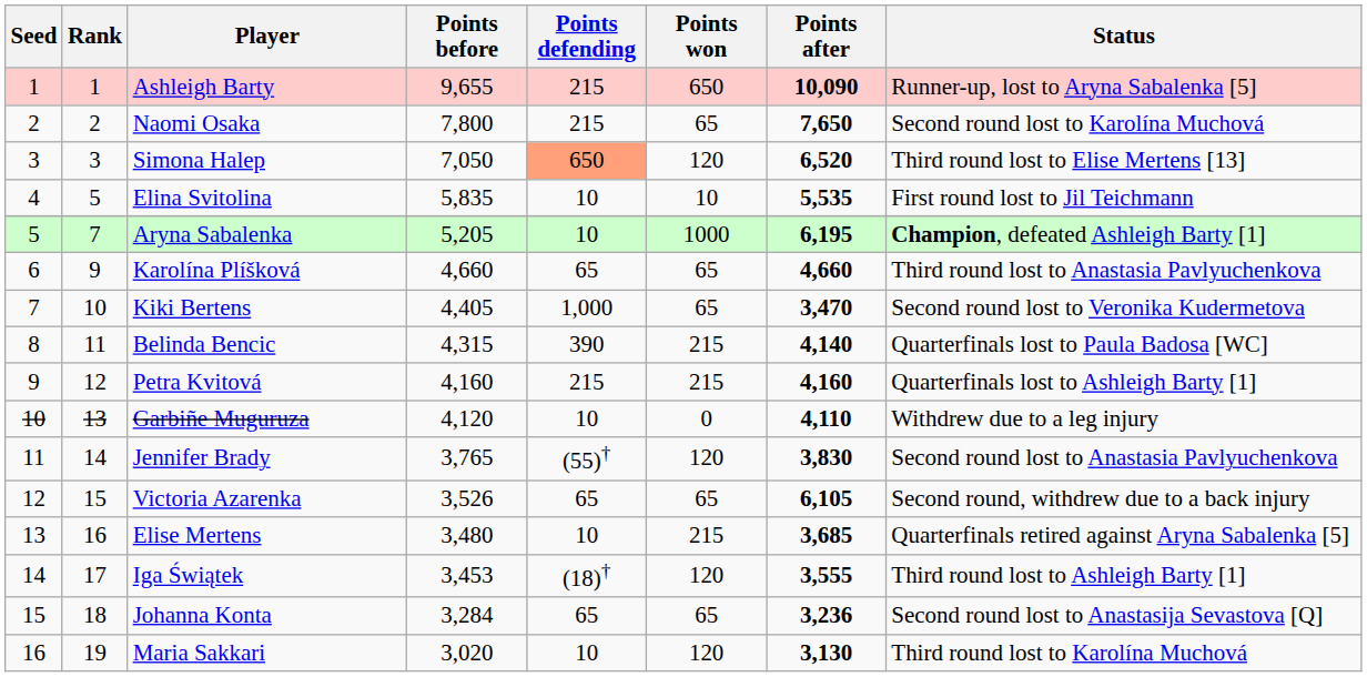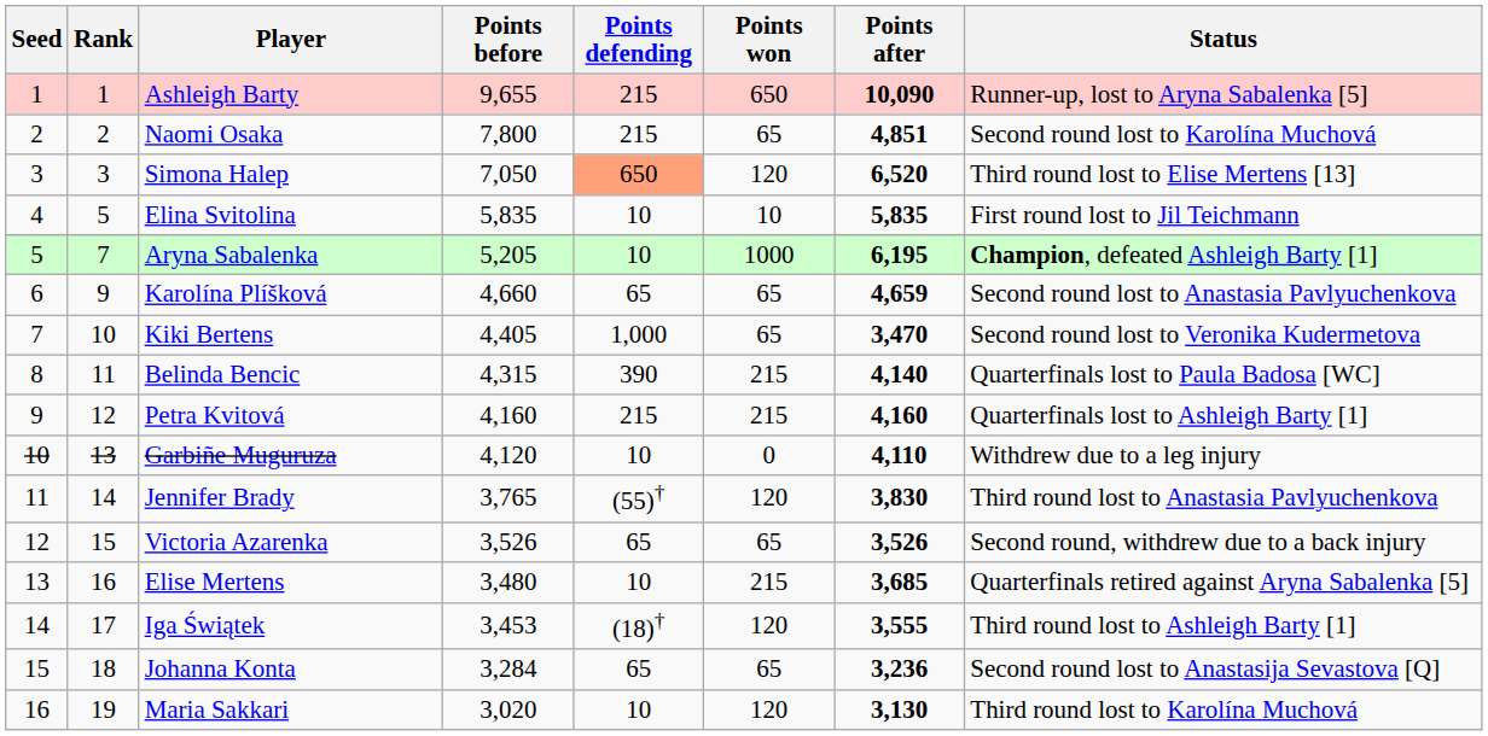 <table class="wikitable sortable">
 <tr>
 <th style="width:30px;">Seed</th>
 <th style="width:30px;">Rank</th>
 <th style="width:185px;">Player</th>
 <th style="width:75px;">Points before</th>
 <th style="width:75px;"><a href='#'>Points defending</a></th>
 <th style="width:75px;">Points won</th>
 <th style="width:75px;">Points after</th>
 <th style="width:320px;">Status</th>
 </tr>
 <tr style="background-color:#fcc;">
 <td style="text-align:center;">1</td>
 <td style="text-align:center;">1</td>
 <td> <a href='#'>Ashleigh Barty</a></td>
 <td style="text-align:center;">9,655</td>
 <td style="text-align:center;">215</td>
 <td style="text-align:center;">650</td>
 <td style="text-align:center;"><strong>10,090</strong></td>
 <td>Runner-up, lost to  <a href='#'>Aryna Sabalenka</a> [5]</td>
 </tr>
 <tr>
 <td style="text-align:center;">2</td>
 <td style="text-align:center;">2</td>
 <td> <a href='#'>Naomi Osaka</a></td>
 <td style="text-align:center;">7,800</td>
 <td style="text-align:center;">215</td>
 <td style="text-align:center;">65</td>
-<td style="text-align:center;"><strong>7,650</strong></td>
+<td style="text-align:center;"><strong>4,851</strong></td>
 <td>Second round lost to  <a href='#'>Karolína Muchová</a></td>
 </tr>
 <tr>
 <td style="text-align:center;">3</td>
 <td style="text-align:center;">3</td>
 <td> <a href='#'>Simona Halep</a></td>
 <td style="text-align:center;">7,050</td>
 <td style="background: lightsalmon; text-align:center;">650</td>
 <td style="text-align:center;">120</td>
 <td style="text-align:center;"><strong>6,520</strong></td>
 <td>Third round lost to  <a href='#'>Elise Mertens</a> [13]</td>
 </tr>
 <tr>
 <td style="text-align:center;">4</td>
 <td style="text-align:center;">5</td>
 <td> <a href='#'>Elina Svitolina</a></td>
 <td style="text-align:center;">5,835</td>
 <td style="text-align:center;">10</td>
 <td style="text-align:center;">10</td>
-<td style="text-align:center;"><strong>5,535</strong></td>
+<td style="text-align:center;"><strong>5,835</strong></td>
 <td>First round lost to  <a href='#'>Jil Teichmann</a></td>
 </tr>
 <tr>
 </tr>
 <tr style="background-color:#cfc;">
 <td style="text-align:center;">5</td>
 <td style="text-align:center;">7</td>
 <td> <a href='#'>Aryna Sabalenka</a></td>
 <td style="text-align:center;">5,205</td>
 <td style="text-align:center;">10</td>
 <td style="text-align:center;">1000</td>
 <td style="text-align:center;"><strong>6,195</strong></td>
 <td><strong>Champion</strong>, defeated  <a href='#'>Ashleigh Barty</a> [1]</td>
 </tr>
 <tr>
 <td style="text-align:center;">6</td>
 <td style="text-align:center;">9</td>
 <td> <a href='#'>Karolína Plíšková</a></td>
 <td style="text-align:center;">4,660</td>
 <td style="text-align:center;">65</td>
 <td style="text-align:center;">65</td>
-<td style="text-align:center;"><strong>4,660</strong></td>
-<td>Third round lost to  <a href='#'>Anastasia Pavlyuchenkova</a></td>
+<td style="text-align:center;"><strong>4,659</strong></td>
+<td>Second round lost to  <a href='#'>Anastasia Pavlyuchenkova</a></td>
 </tr>
 <tr>
 <td style="text-align:center;">7</td>
 <td style="text-align:center;">10</td>
 <td> <a href='#'>Kiki Bertens</a></td>
 <td style="text-align:center;">4,405</td>
 <td style="text-align:center;">1,000</td>
 <td style="text-align:center;">65</td>
 <td style="text-align:center;"><strong>3,470</strong></td>
 <td>Second round lost to  <a href='#'>Veronika Kudermetova</a></td>
 </tr>
 <tr>
 <td style="text-align:center;">8</td>
 <td style="text-align:center;">11</td>
 <td> <a href='#'>Belinda Bencic</a></td>
 <td style="text-align:center;">4,315</td>
 <td style="text-align:center;">390</td>
 <td style="text-align:center;">215</td>
 <td style="text-align:center;"><strong>4,140</strong></td>
 <td>Quarterfinals lost to  <a href='#'>Paula Badosa</a> [WC]</td>
 </tr>
 <tr>
 <td style="text-align:center;">9</td>
 <td style="text-align:center;">12</td>
 <td> <a href='#'>Petra Kvitová</a></td>
 <td style="text-align:center;">4,160</td>
 <td style="text-align:center;">215</td>
 <td style="text-align:center;">215</td>
 <td style="text-align:center;"><strong>4,160</strong></td>
 <td>Quarterfinals lost to  <a href='#'>Ashleigh Barty</a> [1]</td>
 </tr>
 <tr>
 <td style="text-align:center;"><s>10</s></td>
 <td style="text-align:center;"><s>13</s></td>
 <td><s> <a href='#'>Garbiñe Muguruza</a></s></td>
 <td style="text-align:center;">4,120</td>
 <td style="text-align:center;">10</td>
 <td style="text-align:center;">0</td>
 <td style="text-align:center;"><strong>4,110</strong></td>
 <td>Withdrew due to a leg injury</td>
 </tr>
 <tr>
 <td style="text-align:center;">11</td>
 <td style="text-align:center;">14</td>
 <td> <a href='#'>Jennifer Brady</a></td>
 <td style="text-align:center;">3,765</td>
 <td style="text-align:center;">(55)<sup>†</sup></td>
 <td style="text-align:center;">120</td>
 <td style="text-align:center;"><strong>3,830</strong></td>
-<td>Second round lost to  <a href='#'>Anastasia Pavlyuchenkova</a></td>
+<td>Third round lost to  <a href='#'>Anastasia Pavlyuchenkova</a></td>
 </tr>
 <tr>
 <td style="text-align:center;">12</td>
 <td style="text-align:center;">15</td>
 <td> <a href='#'>Victoria Azarenka</a></td>
 <td style="text-align:center;">3,526</td>
 <td style="text-align:center;">65</td>
 <td style="text-align:center;">65</td>
-<td style="text-align:center;"><strong>6,105</strong></td>
+<td style="text-align:center;"><strong>3,526</strong></td>
 <td>Second round, withdrew due to a back injury</td>
 </tr>
 <tr>
 <td style="text-align:center;">13</td>
 <td style="text-align:center;">16</td>
 <td> <a href='#'>Elise Mertens</a></td>
 <td style="text-align:center;">3,480</td>
 <td style="text-align:center;">10</td>
 <td style="text-align:center;">215</td>
 <td style="text-align:center;"><strong>3,685</strong></td>
 <td>Quarterfinals retired against  <a href='#'>Aryna Sabalenka</a> [5]</td>
 </tr>
 <tr>
 <td style="text-align:center;">14</td>
 <td style="text-align:center;">17</td>
 <td> <a href='#'>Iga Świątek</a></td>
 <td style="text-align:center;">3,453</td>
 <td style="text-align:center;">(18)<sup>†</sup></td>
 <td style="text-align:center;">120</td>
 <td style="text-align:center;"><strong>3,555</strong></td>
 <td>Third round lost to  <a href='#'>Ashleigh Barty</a> [1]</td>
 </tr>
 <tr>
 <td style="text-align:center;">15</td>
 <td style="text-align:center;">18</td>
 <td> <a href='#'>Johanna Konta</a></td>
 <td style="text-align:center;">3,284</td>
 <td style="text-align:center;">65</td>
 <td style="text-align:center;">65</td>
 <td style="text-align:center;"><strong>3,236</strong></td>
 <td>Second round lost to  <a href='#'>Anastasija Sevastova</a> [Q]</td>
 </tr>
 <tr>
 <td style="text-align:center;">16</td>
 <td style="text-align:center;">19</td>
 <td> <a href='#'>Maria Sakkari</a></td>
 <td style="text-align:center;">3,020</td>
 <td style="text-align:center;">10</td>
 <td style="text-align:center;">120</td>
 <td style="text-align:center;"><strong>3,130</strong></td>
 <td>Third round lost to  <a href='#'>Karolína Muchová</a></td>
 </tr>
 </table>
